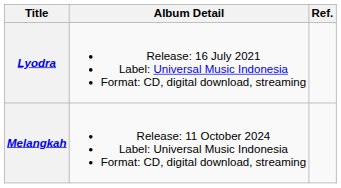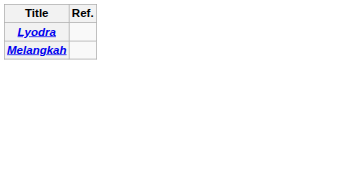 <table class="wikitable plainrowheaders" style="text-align:center">
 <tr>
 <th>Title</th>
-<th>Album Detail</th>
 <th>Ref.</th>
 </tr>
 <tr>
 <th scope="row"><a href='#'><em>Lyodra</em></a></th>
-<td><br><ul><li>Release: 16 July 2021</li><li>Label: <a href='#'>Universal Music Indonesia</a></li><li>Format: CD, digital download, streaming</li></ul></td>
 <td></td>
 </tr>
 <tr>
 <th scope="row"><a href='#'><em>Melangkah</em></a></th>
-<td><br><ul><li>Release: 11 October 2024</li><li>Label: Universal Music Indonesia</li><li>Format: CD, digital download, streaming</li></ul></td>
 <td></td>
 </tr>
 </table>
